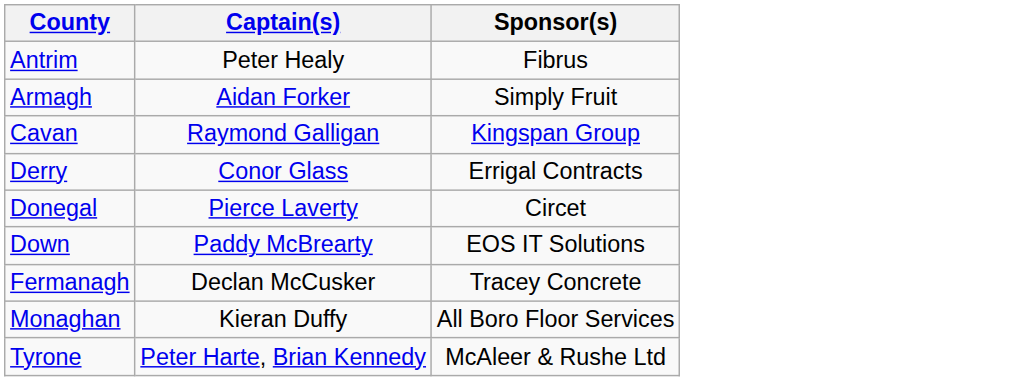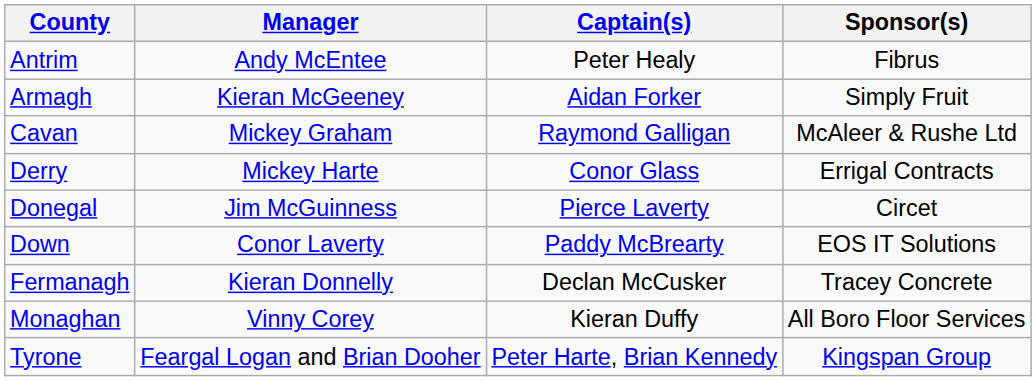 <table class="wikitable sortable" style="text-align:center">
 <tr>
 <th><a href='#'>County</a></th>
+<th><a href='#'>Manager</a></th>
 <th><a href='#'>Captain(s)</a></th>
 <th>Sponsor(s)</th>
 </tr>
 <tr>
 <td style="text-align:left"> <a href='#'>Antrim</a></td>
+<td><a href='#'>Andy McEntee</a></td>
 <td>Peter Healy</td>
 <td>Fibrus</td>
 </tr>
 <tr>
 <td style="text-align:left"> <a href='#'>Armagh</a></td>
+<td><a href='#'>Kieran McGeeney</a></td>
 <td><a href='#'>Aidan Forker</a></td>
 <td>Simply Fruit</td>
 </tr>
 <tr>
 <td style="text-align:left"> <a href='#'>Cavan</a></td>
+<td><a href='#'>Mickey Graham</a></td>
 <td><a href='#'>Raymond Galligan</a></td>
-<td><a href='#'>Kingspan Group</a></td>
+<td>McAleer & Rushe Ltd</td>
 </tr>
 <tr>
 <td style="text-align:left"> <a href='#'>Derry</a></td>
+<td><a href='#'>Mickey Harte</a></td>
 <td><a href='#'>Conor Glass</a></td>
 <td>Errigal Contracts</td>
 </tr>
 <tr>
 <td style="text-align:left"> <a href='#'>Donegal</a></td>
+<td><a href='#'>Jim McGuinness</a></td>
 <td><a href='#'>Pierce Laverty</a></td>
 <td>Circet</td>
 </tr>
 <tr>
 <td style="text-align:left"> <a href='#'>Down</a></td>
+<td><a href='#'>Conor Laverty</a></td>
 <td><a href='#'>Paddy McBrearty</a></td>
 <td>EOS IT Solutions</td>
 </tr>
 <tr>
 <td style="text-align:left"> <a href='#'>Fermanagh</a></td>
+<td><a href='#'>Kieran Donnelly</a></td>
 <td>Declan McCusker</td>
 <td>Tracey Concrete</td>
 </tr>
 <tr>
 <td style="text-align:left"> <a href='#'>Monaghan</a></td>
+<td><a href='#'>Vinny Corey</a></td>
 <td>Kieran Duffy</td>
 <td>All Boro Floor Services</td>
 </tr>
 <tr>
 <td style="text-align:left"> <a href='#'>Tyrone</a></td>
+<td><a href='#'>Feargal Logan</a> and <a href='#'>Brian Dooher</a></td>
 <td><a href='#'>Peter Harte</a>, <a href='#'>Brian Kennedy</a></td>
-<td>McAleer & Rushe Ltd</td>
+<td><a href='#'>Kingspan Group</a></td>
 </tr>
 </table>
